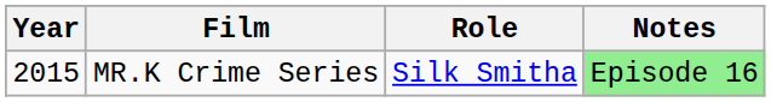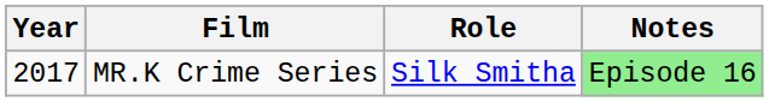 <table class="wikitable">
 <tr>
 <th scope="col">Year</th>
 <th scope="col">Film</th>
 <th scope="col">Role</th>
 <th scope="col">Notes</th>
 </tr>
 <tr>
-<td>2015</td>
+<td>2017</td>
 <td>MR.K Crime Series</td>
 <td><a href='#'>Silk Smitha</a></td>
 <td style="background: lightgreen;">Episode 16</td>
 </tr>
 </table>
